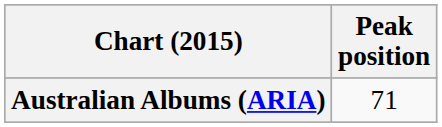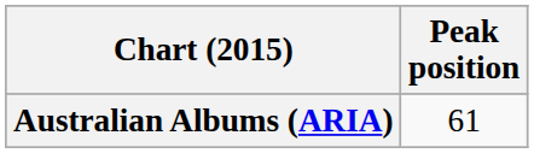 <table class="wikitable sortable plainrowheaders" style="text-align:center">
 <tr>
 <th>Chart (2015)</th>
 <th>Peak<br>position</th>
 </tr>
 <tr>
 <th scope="row">Australian Albums (<a href='#'>ARIA</a>)</th>
-<td>71</td>
+<td>61</td>
 </tr>
 </table>
